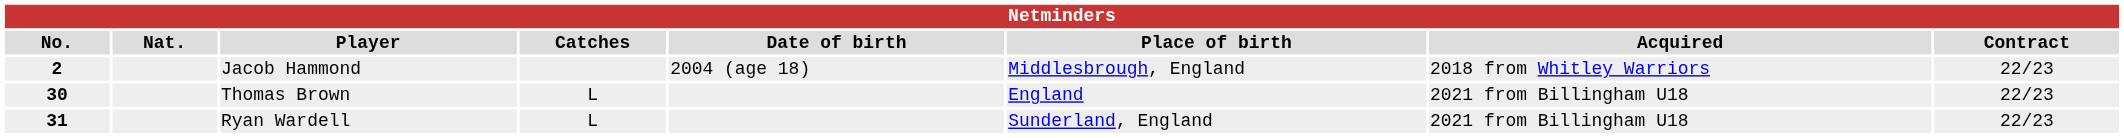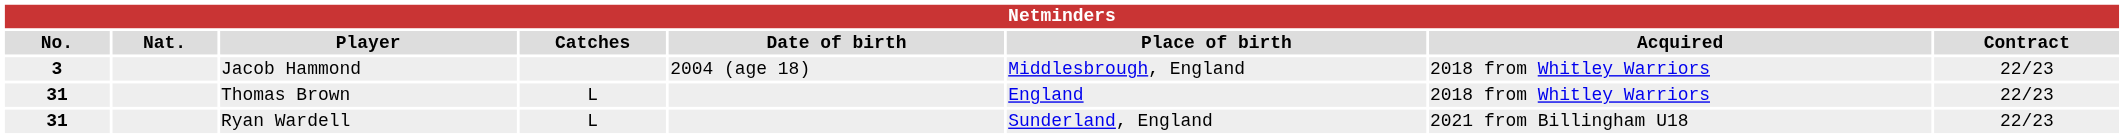 <table class="toccolours" style="width:97%; clear:both; margin:1.5em auto; text-align:center;">
 <tr>
 <th colspan="10" style="background:#c93434; color:#FFFFFF;” ">Netminders</th>
 </tr>
 <tr style="background:#ddd;">
 <th width="5%">No.</th>
 <th width="5%">Nat.</th>
 <th>Player</th>
 <th width="7%">Catches</th>
 <th width="16%">Date of birth</th>
 <th width="20%">Place of birth</th>
 <th width="24%">Acquired</th>
 <td><strong>Contract</strong></td>
 </tr>
 <tr style="background:#eee;">
-<td><strong>2</strong></td>
+<td><strong>3</strong></td>
 <td></td>
 <td align="left">Jacob Hammond</td>
 <td></td>
 <td align="left">2004 (age 18)</td>
 <td align="left"><a href='#'>Middlesbrough</a>, England</td>
 <td align="left">2018 from <a href='#'>Whitley Warriors</a></td>
 <td>22/23</td>
 </tr>
 <tr style="background:#eee;">
-<td><strong>30</strong></td>
+<td><strong>31</strong></td>
 <td> </td>
 <td align="left">Thomas Brown</td>
 <td>L</td>
 <td align="left"></td>
 <td align="left"><a href='#'>England</a></td>
-<td align="left">2021 from Billingham U18</td>
+<td align="left">2018 from <a href='#'>Whitley Warriors</a></td>
 <td>22/23</td>
 </tr>
 <tr style="background:#eee;">
 <td><strong>31</strong></td>
 <td></td>
 <td align="left">Ryan Wardell</td>
 <td>L</td>
 <td align="left"></td>
 <td align="left"><a href='#'>Sunderland</a>, England</td>
 <td align="left">2021 from Billingham U18</td>
 <td>22/23</td>
 </tr>
 </table>
